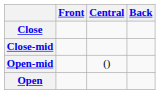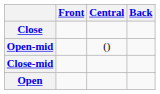 <table class="wikitable" border="1" style="text-align:center;">
 <tr>
 <th></th>
 <th><a href='#'>Front</a></th>
 <th><a href='#'>Central</a></th>
 <th><a href='#'>Back</a></th>
 </tr>
 <tr>
 <th><a href='#'>Close</a></th>
 <td></td>
 <td></td>
 <td></td>
 </tr>
 <tr>
+<th><a href='#'>Open-mid</a></th>
+<td></td>
+<td>()</td>
+<td></td>
+</tr>
+<tr>
 <th><a href='#'>Close-mid</a></th>
 <td></td>
 <td></td>
-<td></td>
-</tr>
-<tr>
-<th><a href='#'>Open-mid</a></th>
-<td></td>
-<td>()</td>
 <td></td>
 </tr>
 <tr>
 <th><a href='#'>Open</a></th>
 <td></td>
 <td></td>
 <td></td>
 </tr>
 </table>
